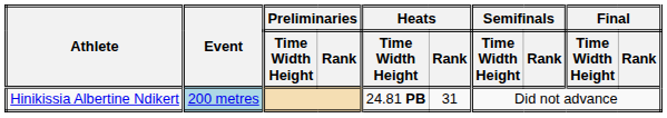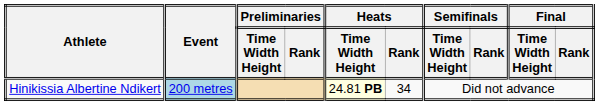 <table class=wikitable style="font-size:90%; border: double;">
 <tr>
 <th rowspan="2" style="border-right:double">Athlete</th>
 <th rowspan="2" style="border-right:double">Event</th>
 <th colspan="2" style="border-right:double; border-bottom:double;">Preliminaries</th>
 <th colspan="2" style="border-right:double; border-bottom:double;">Heats</th>
 <th colspan="2" style="border-right:double; border-bottom:double;">Semifinals</th>
 <th colspan="2" style="border-right:double; border-bottom:double;">Final</th>
 </tr>
 <tr>
 <th>Time<br>Width<br>Height</th>
 <th style="border-right:double">Rank</th>
 <th>Time<br>Width<br>Height</th>
 <th style="border-right:double">Rank</th>
 <th>Time<br>Width<br>Height</th>
 <th style="border-right:double">Rank</th>
 <th>Time<br>Width<br>Height</th>
 <th style="border-right:double">Rank</th>
 </tr>
 <tr style="border-top: double;">
 <td style="border-right:double"><a href='#'>Hinikissia Albertine Ndikert</a></td>
 <td style="background: lightblue; border-right:double"><a href='#'>200 metres</a></td>
 <td style="border-right:double" colspan= 2 bgcolor="wheat"></td>
-<td align=center>24.81 <strong>PB</strong></td>
-<td align=center style="border-right:double">31</td>
+<td align=center style="background: lightyellow;">24.81 <strong>PB</strong></td>
+<td align=center style="border-right:double">34</td>
 <td colspan="4" align=center>Did not advance</td>
 </tr>
 </table>
